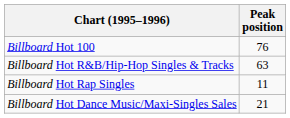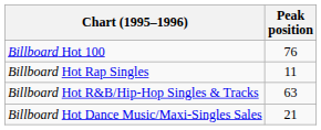 <table class="wikitable">
 <tr>
 <th>Chart (1995–1996)</th>
 <th>Peak<br>position</th>
 </tr>
 <tr>
 <td><a href='#'><em>Billboard</em> Hot 100</a></td>
 <td align="center">76</td>
 </tr>
 <tr>
+<td><em>Billboard</em> <a href='#'>Hot Rap Singles</a></td>
+<td align="center">11</td>
+</tr>
+<tr>
 <td><em>Billboard</em> <a href='#'>Hot R&B/Hip-Hop Singles & Tracks</a></td>
 <td align="center">63</td>
-</tr>
-<tr>
-<td><em>Billboard</em> <a href='#'>Hot Rap Singles</a></td>
-<td align="center">11</td>
 </tr>
 <tr>
 <td><em>Billboard</em> <a href='#'>Hot Dance Music/Maxi-Singles Sales</a></td>
 <td align="center">21</td>
 </tr>
 </table>
